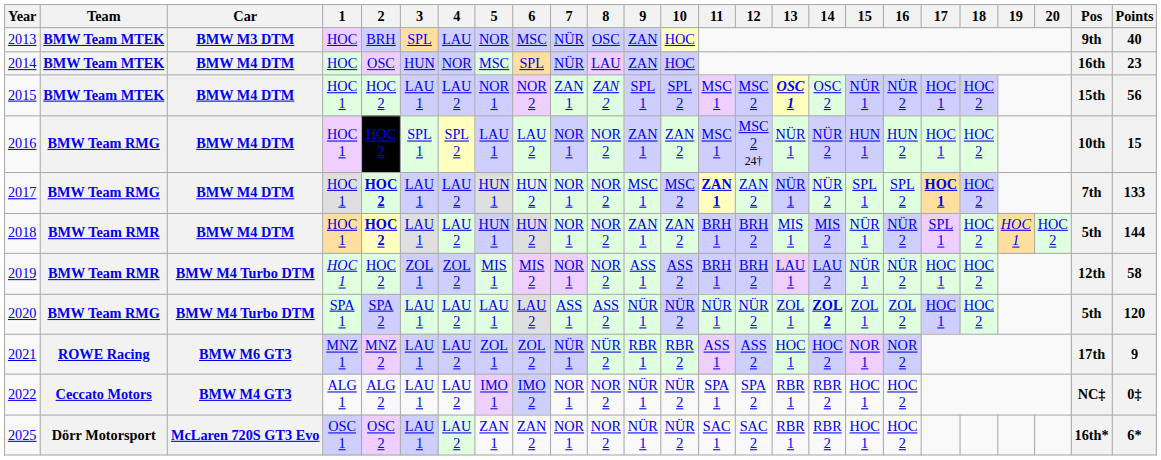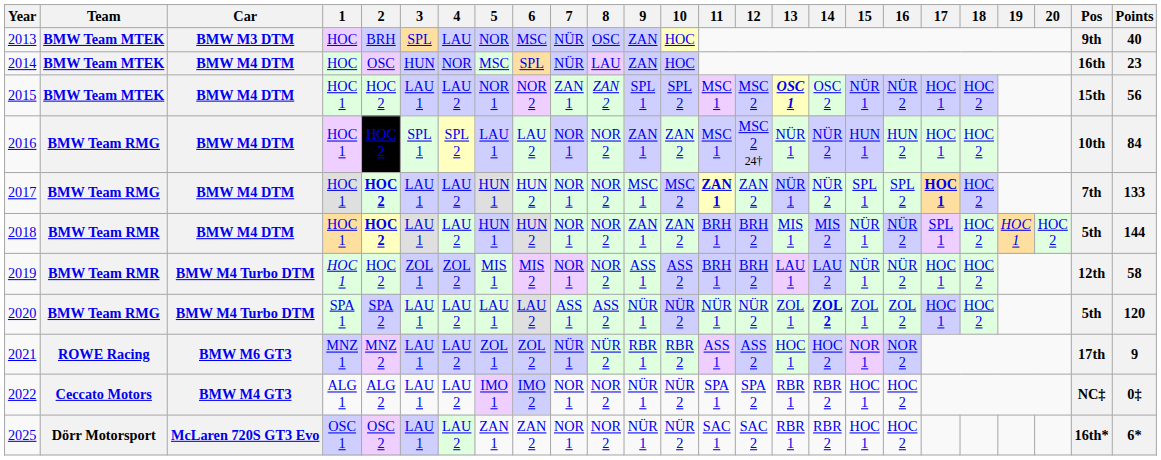 <table class="wikitable" style="text-align:center; font-size:85%">
 <tr>
 <th>Year</th>
 <th>Team</th>
 <th>Car</th>
 <th>1</th>
 <th>2</th>
 <th>3</th>
 <th>4</th>
 <th>5</th>
 <th>6</th>
 <th>7</th>
 <th>8</th>
 <th>9</th>
 <th>10</th>
 <th>11</th>
 <th>12</th>
 <th>13</th>
 <th>14</th>
 <th>15</th>
 <th>16</th>
 <th>17</th>
 <th>18</th>
 <th>19</th>
 <th>20</th>
 <th>Pos</th>
 <th>Points</th>
 </tr>
 <tr>
 <td><a href='#'>2013</a></td>
 <th nowrap><a href='#'>BMW Team MTEK</a></th>
 <th nowrap><a href='#'>BMW M3 DTM</a></th>
 <td style="background:#EFCFFF;"><a href='#'>HOC</a><br></td>
 <td style="background:#CFCFFF;"><a href='#'>BRH</a><br></td>
 <td style="background:#FFDF9F;"><a href='#'>SPL</a><br></td>
 <td style="background:#CFCFFF;"><a href='#'>LAU</a><br></td>
 <td style="background:#CFCFFF;"><a href='#'>NOR</a><br></td>
 <td style="background:#CFCFFF;"><a href='#'>MSC</a><br></td>
 <td style="background:#CFCFFF;"><a href='#'>NÜR</a><br></td>
 <td style="background:#CFCFFF;"><a href='#'>OSC</a><br></td>
 <td style="background:#CFCFFF;"><a href='#'>ZAN</a><br></td>
 <td style="background:#FFFFBF;"><a href='#'>HOC</a><br></td>
 <td colspan=10></td>
 <th>9th</th>
 <th>40</th>
 </tr>
 <tr>
 <td><a href='#'>2014</a></td>
 <th nowrap><a href='#'>BMW Team MTEK</a></th>
 <th nowrap><a href='#'>BMW M4 DTM</a></th>
 <td style="background:#DFFFDF;"><a href='#'>HOC</a><br></td>
 <td style="background:#EFCFFF;"><a href='#'>OSC</a><br></td>
 <td style="background:#CFCFFF;"><a href='#'>HUN</a><br></td>
 <td style="background:#CFCFFF;"><a href='#'>NOR</a><br></td>
 <td style="background:#DFFFDF;"><a href='#'>MSC</a><br></td>
 <td style="background:#FFDF9F;"><a href='#'>SPL</a><br></td>
 <td style="background:#CFCFFF;"><a href='#'>NÜR</a><br></td>
 <td style="background:#EFCFFF;"><a href='#'>LAU</a><br></td>
 <td style="background:#CFCFFF;"><a href='#'>ZAN</a><br></td>
 <td style="background:#CFCFFF;"><a href='#'>HOC</a><br></td>
 <td colspan=10></td>
 <th>16th</th>
 <th>23</th>
 </tr>
 <tr>
 <td><a href='#'>2015</a></td>
 <th nowrap><a href='#'>BMW Team MTEK</a></th>
 <th nowrap><a href='#'>BMW M4 DTM</a></th>
 <td style="background:#DFFFDF;"><a href='#'>HOC<br>1</a><br></td>
 <td style="background:#DFFFDF;"><a href='#'>HOC<br>2</a><br></td>
 <td style="background:#CFCFFF;"><a href='#'>LAU<br>1</a><br></td>
 <td style="background:#CFCFFF;"><a href='#'>LAU<br>2</a><br></td>
 <td style="background:#CFCFFF;"><a href='#'>NOR<br>1</a><br></td>
 <td style="background:#EFCFFF;"><a href='#'>NOR<br>2</a><br></td>
 <td style="background:#DFFFDF;"><a href='#'>ZAN<br>1</a><br></td>
 <td style="background:#DFFFDF;"><em><a href='#'>ZAN<br>2</a></em><br></td>
 <td style="background:#CFCFFF;"><a href='#'>SPL<br>1</a><br></td>
 <td style="background:#CFCFFF;"><a href='#'>SPL<br>2</a><br></td>
 <td style="background:#EFCFFF;"><a href='#'>MSC<br>1</a><br></td>
 <td style="background:#CFCFFF;"><a href='#'>MSC<br>2</a><br></td>
 <td style="background:#FFFFBF;"><strong><em><a href='#'>OSC<br>1</a></em></strong><br></td>
 <td style="background:#DFFFDF;"><a href='#'>OSC<br>2</a><br></td>
 <td style="background:#CFCFFF;"><a href='#'>NÜR<br>1</a><br></td>
 <td style="background:#CFCFFF;"><a href='#'>NÜR<br>2</a><br></td>
 <td style="background:#CFCFFF;"><a href='#'>HOC<br>1</a><br></td>
 <td style="background:#CFCFFF;"><a href='#'>HOC<br>2</a><br></td>
 <td colspan=2></td>
 <th>15th</th>
 <th>56</th>
 </tr>
 <tr>
 <td><a href='#'>2016</a></td>
 <th nowrap><a href='#'>BMW Team RMG</a></th>
 <th nowrap><a href='#'>BMW M4 DTM</a></th>
 <td style="background:#EFCFFF;"><a href='#'>HOC<br>1</a><br></td>
 <td style="background:#000000; color:white;"><a href='#'><span>HOC<br>2</span></a><br></td>
 <td style="background:#DFFFDF;"><a href='#'>SPL<br>1</a><br></td>
 <td style="background:#FFFFBF;"><a href='#'>SPL<br>2</a><br></td>
 <td style="background:#CFCFFF;"><a href='#'>LAU<br>1</a><br></td>
 <td style="background:#DFFFDF;"><a href='#'>LAU<br>2</a><br></td>
 <td style="background:#CFCFFF;"><a href='#'>NOR<br>1</a><br></td>
 <td style="background:#DFFFDF;"><a href='#'>NOR<br>2</a><br></td>
 <td style="background:#CFCFFF;"><a href='#'>ZAN<br>1</a><br></td>
 <td style="background:#DFFFDF;"><a href='#'>ZAN<br>2</a><br></td>
 <td style="background:#CFCFFF;"><a href='#'>MSC<br>1</a><br></td>
 <td style="background:#CFCFFF;"><a href='#'>MSC<br>2</a><br><small>24†</small></td>
 <td style="background:#DFFFDF;"><a href='#'>NÜR<br>1</a><br></td>
 <td style="background:#CFCFFF;"><a href='#'>NÜR<br>2</a><br></td>
 <td style="background:#CFCFFF;"><a href='#'>HUN<br>1</a><br></td>
 <td style="background:#DFFFDF;"><a href='#'>HUN<br>2</a><br></td>
 <td style="background:#DFFFDF;"><a href='#'>HOC<br>1</a><br></td>
 <td style="background:#DFFFDF;"><a href='#'>HOC<br>2</a><br></td>
 <td colspan=2></td>
 <th>10th</th>
-<th>15</th>
+<th>84</th>
 </tr>
 <tr>
 <td><a href='#'>2017</a></td>
 <th nowrap><a href='#'>BMW Team RMG</a></th>
 <th nowrap><a href='#'>BMW M4 DTM</a></th>
 <td style="background:#DFDFDF;"><a href='#'>HOC<br>1</a><br></td>
 <td style="background:#DFFFDF;"><strong><a href='#'>HOC<br>2</a></strong><br></td>
 <td style="background:#CFCFFF;"><a href='#'>LAU<br>1</a><br></td>
 <td style="background:#CFCFFF;"><a href='#'>LAU<br>2</a><br></td>
 <td style="background:#DFDFDF;"><a href='#'>HUN<br>1</a><br></td>
 <td style="background:#DFFFDF;"><a href='#'>HUN<br>2</a><br></td>
 <td style="background:#DFFFDF;"><a href='#'>NOR<br>1</a><br></td>
 <td style="background:#DFFFDF;"><a href='#'>NOR<br>2</a><br></td>
 <td style="background:#DFFFDF;"><a href='#'>MSC<br>1</a><br></td>
 <td style="background:#CFCFFF;"><a href='#'>MSC<br>2</a><br></td>
 <td style="background:#FFFFBF;"><strong><a href='#'>ZAN<br>1</a></strong><br></td>
 <td style="background:#DFFFDF;"><a href='#'>ZAN<br>2</a><br></td>
 <td style="background:#CFCFFF;"><a href='#'>NÜR<br>1</a><br></td>
 <td style="background:#DFFFDF;"><a href='#'>NÜR<br>2</a><br></td>
 <td style="background:#DFFFDF;"><a href='#'>SPL<br>1</a><br></td>
 <td style="background:#DFFFDF;"><a href='#'>SPL<br>2</a><br></td>
 <td style="background:#FFDF9F;"><strong><a href='#'>HOC<br>1</a></strong><br></td>
 <td style="background:#CFCFFF;"><a href='#'>HOC<br>2</a><br></td>
 <td colspan=2></td>
 <th>7th</th>
 <th>133</th>
 </tr>
 <tr>
 <td><a href='#'>2018</a></td>
 <th nowrap><a href='#'>BMW Team RMR</a></th>
 <th nowrap><a href='#'>BMW M4 DTM</a></th>
 <td style="background:#FFDF9F;"><a href='#'>HOC<br>1</a><br></td>
 <td style="background:#FFFFBF;"><strong><a href='#'>HOC<br>2</a></strong><br></td>
 <td style="background:#DFDFDF;"><a href='#'>LAU<br>1</a><br></td>
 <td style="background:#DFFFDF;"><a href='#'>LAU<br>2</a><br></td>
 <td style="background:#CFCFFF;"><a href='#'>HUN<br>1</a><br></td>
 <td style="background:#DFDFDF;"><a href='#'>HUN<br>2</a><br></td>
 <td style="background:#DFFFDF;"><a href='#'>NOR<br>1</a><br></td>
 <td style="background:#DFFFDF;"><a href='#'>NOR<br>2</a><br></td>
 <td style="background:#DFFFDF;"><a href='#'>ZAN<br>1</a><br></td>
 <td style="background:#DFFFDF;"><a href='#'>ZAN<br>2</a><br></td>
 <td style="background:#CFCFFF;"><a href='#'>BRH<br>1</a><br></td>
 <td style="background:#CFCFFF;"><a href='#'>BRH<br>2</a><br></td>
 <td style="background:#DFFFDF;"><a href='#'>MIS<br>1</a><br></td>
 <td style="background:#CFCFFF;"><a href='#'>MIS<br>2</a><br></td>
 <td style="background:#DFFFDF;"><a href='#'>NÜR<br>1</a><br></td>
 <td style="background:#CFCFFF;"><a href='#'>NÜR<br>2</a><br></td>
 <td style="background:#EFCFFF;"><a href='#'>SPL<br>1</a><br></td>
 <td style="background:#DFFFDF;"><a href='#'>HOC<br>2</a><br></td>
 <td style="background:#FFDF9F;"><em><a href='#'>HOC<br>1</a></em><br></td>
 <td style="background:#DFFFDF;"><a href='#'>HOC<br>2</a><br></td>
 <th>5th</th>
 <th>144</th>
 </tr>
 <tr>
 <td><a href='#'>2019</a></td>
 <th nowrap><a href='#'>BMW Team RMR</a></th>
 <th nowrap><a href='#'>BMW M4 Turbo DTM</a></th>
 <td style="background:#DFFFDF;"><em><a href='#'>HOC<br>1</a></em><br></td>
 <td style="background:#DFFFDF;"><a href='#'>HOC<br>2</a><br></td>
 <td style="background:#CFCFFF;"><a href='#'>ZOL<br>1</a><br></td>
 <td style="background:#CFCFFF;"><a href='#'>ZOL<br>2</a><br></td>
 <td style="background:#DFFFDF;"><a href='#'>MIS<br>1</a><br></td>
 <td style="background:#EFCFFF;"><a href='#'>MIS<br>2</a><br></td>
 <td style="background:#EFCFFF;"><a href='#'>NOR<br>1</a><br></td>
 <td style="background:#DFFFDF;"><a href='#'>NOR<br>2</a><br></td>
 <td style="background:#DFFFDF;"><a href='#'>ASS<br>1</a><br></td>
 <td style="background:#CFCFFF;"><a href='#'>ASS<br>2</a><br></td>
 <td style="background:#CFCFFF;"><a href='#'>BRH<br>1</a><br></td>
 <td style="background:#CFCFFF;"><a href='#'>BRH<br>2</a><br></td>
 <td style="background:#EFCFFF;"><a href='#'>LAU<br>1</a><br></td>
 <td style="background:#CFCFFF;"><a href='#'>LAU<br>2</a><br></td>
 <td style="background:#DFFFDF;"><a href='#'>NÜR<br>1</a><br></td>
 <td style="background:#DFFFDF;"><a href='#'>NÜR<br>2</a><br></td>
 <td style="background:#DFFFDF;"><a href='#'>HOC<br>1</a><br></td>
 <td style="background:#DFFFDF;"><a href='#'>HOC<br>2</a><br></td>
 <td colspan=2></td>
 <th>12th</th>
 <th>58</th>
 </tr>
 <tr>
 <td><a href='#'>2020</a></td>
 <th nowrap><a href='#'>BMW Team RMG</a></th>
 <th nowrap><a href='#'>BMW M4 Turbo DTM</a></th>
 <td style="background:#DFFFDF;"><a href='#'>SPA<br>1</a><br></td>
 <td style="background:#CFCFFF;"><a href='#'>SPA<br>2</a><br></td>
 <td style="background:#DFFFDF;"><a href='#'>LAU<br>1</a><br></td>
 <td style="background:#DFFFDF;"><a href='#'>LAU<br>2</a><br></td>
 <td style="background:#DFFFDF;"><a href='#'>LAU<br>1</a><br></td>
 <td style="background:#DFDFDF;"><a href='#'>LAU<br>2</a><br></td>
 <td style="background:#DFFFDF;"><a href='#'>ASS<br>1</a><br></td>
 <td style="background:#DFFFDF;"><a href='#'>ASS<br>2</a><br></td>
 <td style="background:#DFFFDF;"><a href='#'>NÜR<br>1</a><br></td>
 <td style="background:#CFCFFF;"><a href='#'>NÜR<br>2</a><br></td>
 <td style="background:#DFFFDF;"><a href='#'>NÜR<br>1</a><br></td>
 <td style="background:#DFFFDF;"><a href='#'>NÜR<br>2</a><br></td>
 <td style="background:#DFFFDF;"><a href='#'>ZOL<br>1</a><br></td>
 <td style="background:#DFFFDF;"><strong><a href='#'>ZOL<br>2</a></strong><br></td>
 <td style="background:#DFFFDF;"><a href='#'>ZOL<br>1</a><br></td>
 <td style="background:#DFFFDF;"><a href='#'>ZOL<br>2</a><br></td>
 <td style="background:#CFCFFF;"><a href='#'>HOC<br>1</a><br></td>
 <td style="background:#DFFFDF;"><a href='#'>HOC<br>2</a><br></td>
 <td colspan=2></td>
 <th>5th</th>
 <th>120</th>
 </tr>
 <tr>
 <td><a href='#'>2021</a></td>
 <th nowrap><a href='#'>ROWE Racing</a></th>
 <th nowrap><a href='#'>BMW M6 GT3</a></th>
 <td style="background:#CFCFFF;"><a href='#'>MNZ<br>1</a><br></td>
 <td style="background:#EFCFFF;"><a href='#'>MNZ<br>2</a><br></td>
 <td style="background:#CFCFFF;"><a href='#'>LAU<br>1</a><br></td>
 <td style="background:#CFCFFF;"><a href='#'>LAU<br>2</a><br></td>
 <td style="background:#CFCFFF;"><a href='#'>ZOL<br>1</a><br></td>
 <td style="background:#CFCFFF;"><a href='#'>ZOL<br>2</a><br></td>
 <td style="background:#CFCFFF;"><a href='#'>NÜR<br>1</a><br></td>
 <td style="background:#DFFFDF;"><a href='#'>NÜR<br>2</a><br></td>
 <td style="background:#DFFFDF;"><a href='#'>RBR<br>1</a><br></td>
 <td style="background:#DFFFDF;"><a href='#'>RBR<br>2</a><br></td>
 <td style="background:#EFCFFF;"><a href='#'>ASS<br>1</a><br></td>
 <td style="background:#CFCFFF;"><a href='#'>ASS<br>2</a><br></td>
 <td style="background:#DFFFDF;"><a href='#'>HOC<br>1</a><br></td>
 <td style="background:#CFCFFF;"><a href='#'>HOC<br>2</a><br></td>
 <td style="background:#EFCFFF;"><a href='#'>NOR<br>1</a><br></td>
 <td style="background:#CFCFFF;"><a href='#'>NOR<br>2</a><br></td>
 <td colspan=4></td>
 <th>17th</th>
 <th>9</th>
 </tr>
 <tr>
 <td><a href='#'>2022</a></td>
 <th nowrap><a href='#'>Ceccato Motors</a></th>
 <th nowrap><a href='#'>BMW M4 GT3</a></th>
 <td><a href='#'>ALG<br>1</a></td>
 <td><a href='#'>ALG<br>2</a></td>
 <td><a href='#'>LAU<br>1</a></td>
 <td><a href='#'>LAU<br>2</a></td>
 <td style="background:#EFCFFF;"><a href='#'>IMO<br>1</a><br></td>
 <td style="background:#CFCFFF;"><a href='#'>IMO<br>2</a><br></td>
 <td><a href='#'>NOR<br>1</a></td>
 <td><a href='#'>NOR<br>2</a></td>
 <td><a href='#'>NÜR<br>1</a></td>
 <td><a href='#'>NÜR<br>2</a></td>
 <td><a href='#'>SPA<br>1</a></td>
 <td><a href='#'>SPA<br>2</a></td>
 <td><a href='#'>RBR<br>1</a></td>
 <td><a href='#'>RBR<br>2</a></td>
 <td><a href='#'>HOC<br>1</a></td>
 <td><a href='#'>HOC<br>2</a></td>
 <td colspan=4></td>
 <th>NC‡</th>
 <th>0‡</th>
 </tr>
 <tr>
 <td><a href='#'>2025</a></td>
 <th>Dörr Motorsport</th>
 <th><a href='#'>McLaren 720S GT3 Evo</a></th>
 <td style="background:#CFCFFF;"><a href='#'>OSC<br>1</a><br></td>
 <td style="background:#EFCFFF;"><a href='#'>OSC<br>2</a><br></td>
 <td style="background:#CFCFFF;"><a href='#'>LAU<br>1</a><br></td>
 <td style="background:#DFFFDF;"><a href='#'>LAU<br>2</a><br></td>
 <td style="background:#;"><a href='#'>ZAN<br>1</a><br></td>
 <td style="background:#;"><a href='#'>ZAN<br>2</a><br></td>
 <td style="background:#;"><a href='#'>NOR<br>1</a><br></td>
 <td style="background:#;"><a href='#'>NOR<br>2</a><br></td>
 <td style="background:#;"><a href='#'>NÜR<br>1</a><br></td>
 <td style="background:#;"><a href='#'>NÜR<br>2</a><br></td>
 <td style="background:#;"><a href='#'>SAC<br>1</a><br></td>
 <td style="background:#;"><a href='#'>SAC<br>2</a><br></td>
 <td style="background:#;"><a href='#'>RBR<br>1</a><br></td>
 <td style="background:#;"><a href='#'>RBR<br>2</a><br></td>
 <td style="background:#;"><a href='#'>HOC<br>1</a><br></td>
 <td style="background:#;"><a href='#'>HOC<br>2</a><br></td>
 <td></td>
 <td></td>
 <td></td>
 <td></td>
 <th>16th*</th>
 <th>6*</th>
 </tr>
 </table>
